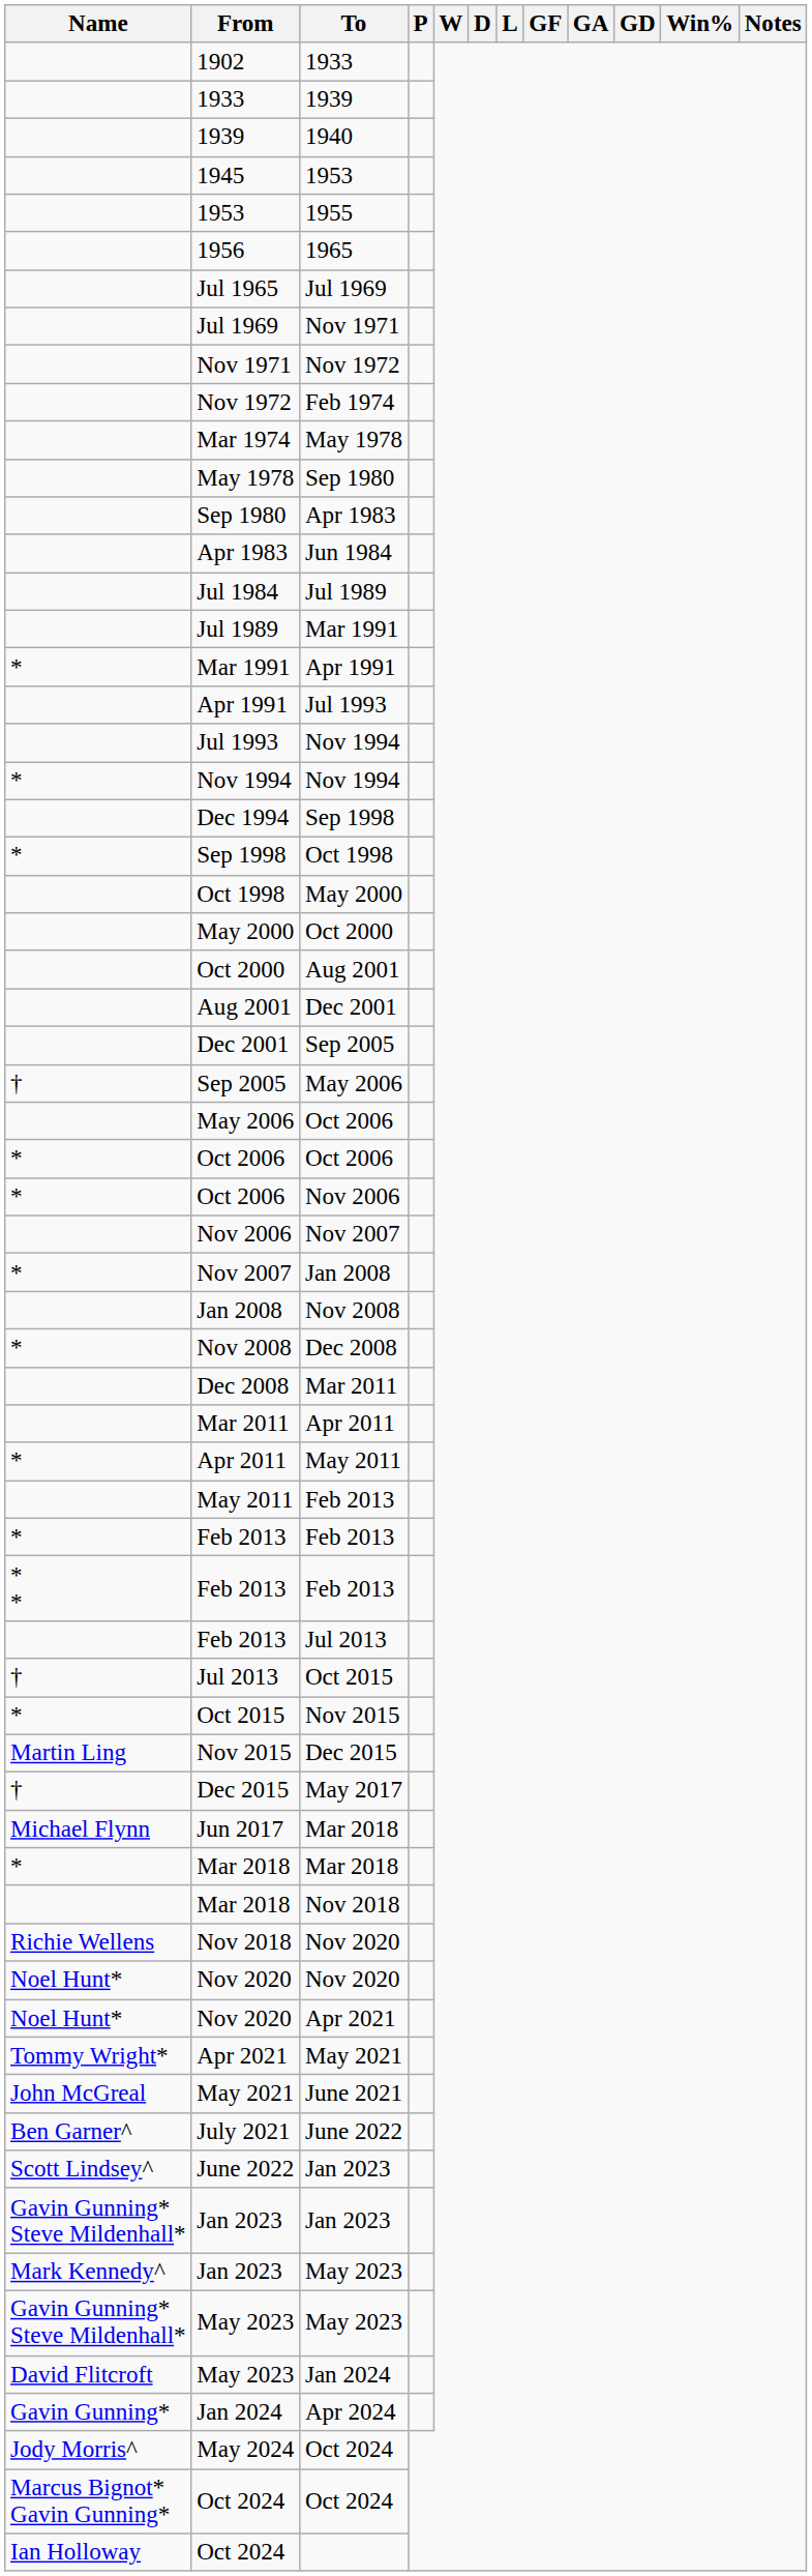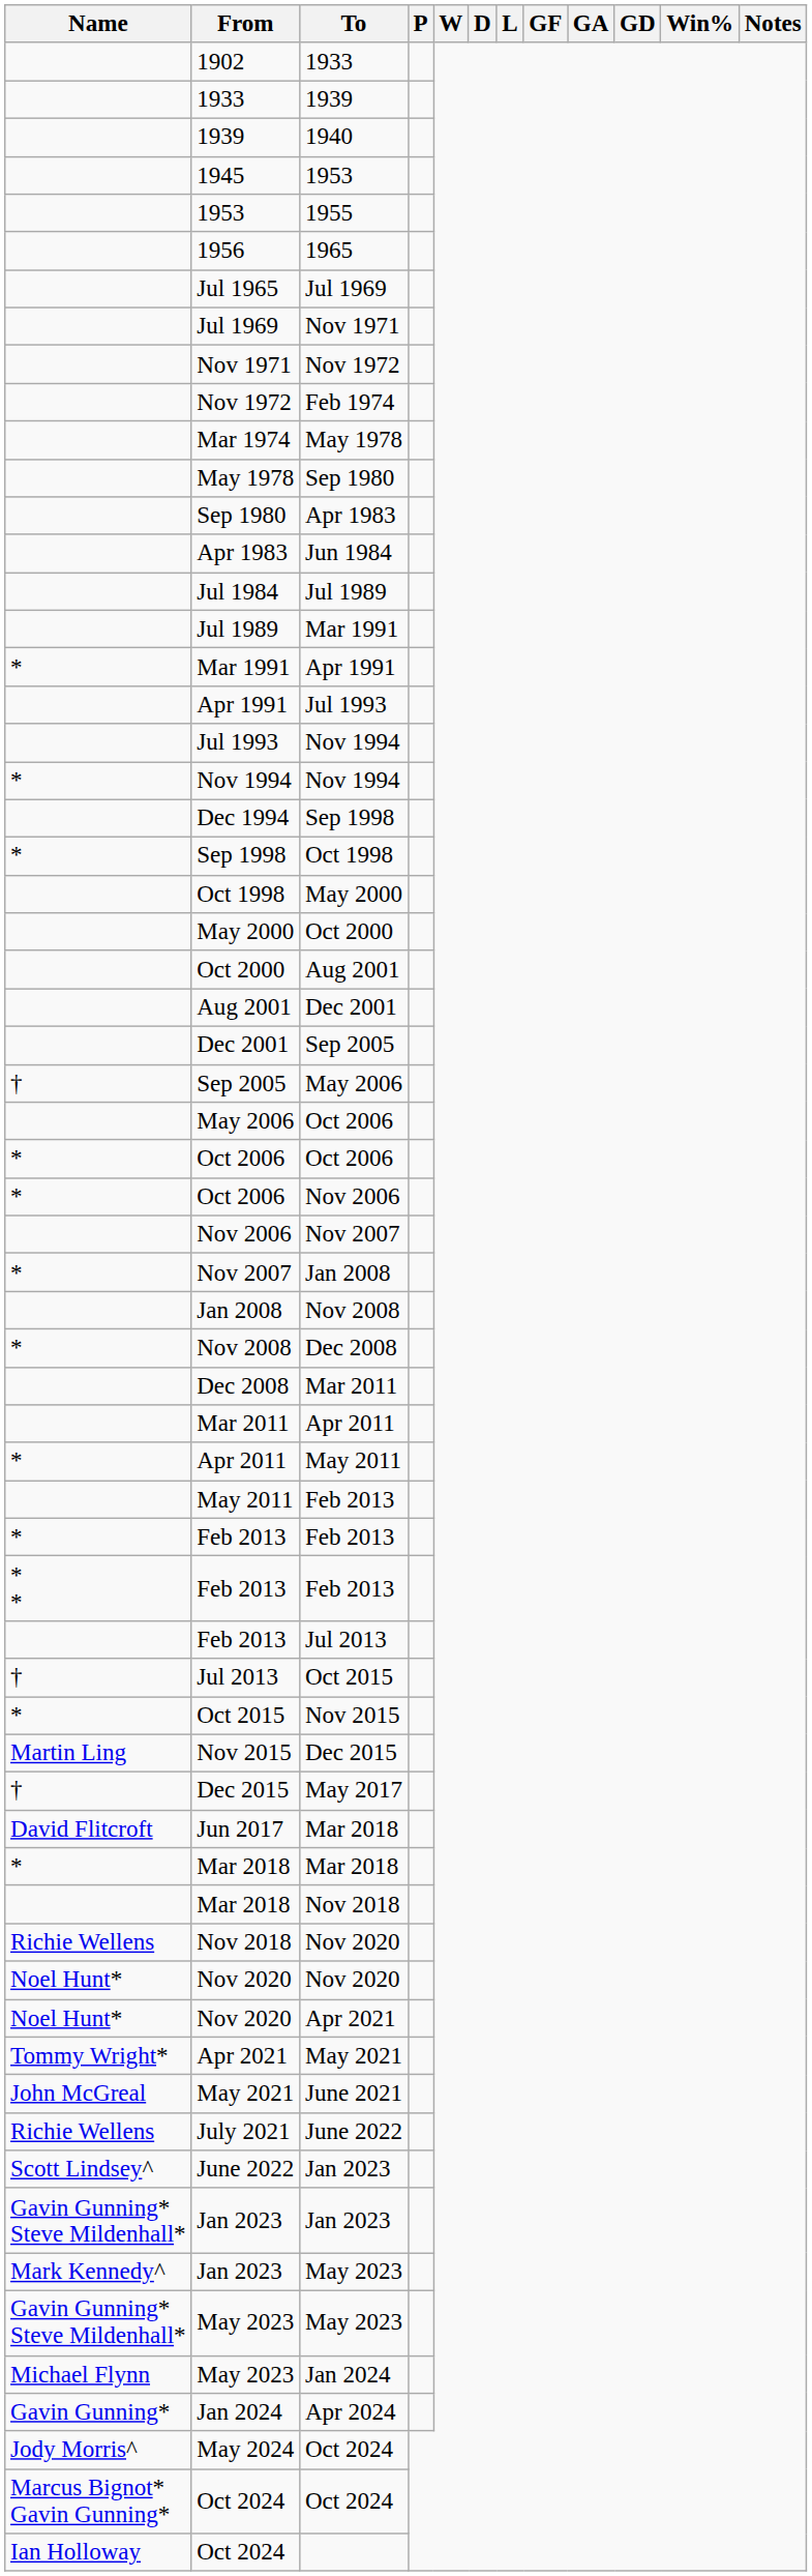 <table class="wikitable sortable" style="text-align: center">
 <tr>
 <th>Name</th>
 <th>From</th>
 <th class="unsortable">To</th>
 <th>P</th>
 <th>W</th>
 <th>D</th>
 <th>L</th>
 <th>GF</th>
 <th>GA</th>
 <th>GD</th>
 <th>Win%</th>
 <th class="unsortable">Notes</th>
 </tr>
 <tr>
 <td align=left> </td>
 <td align=left>1902</td>
 <td align=left>1933<br></td>
 <td></td>
 </tr>
 <tr>
 <td align=left> </td>
 <td align=left>1933</td>
 <td align=left>1939<br></td>
 <td></td>
 </tr>
 <tr>
 <td align=left> </td>
 <td align=left>1939</td>
 <td align=left>1940<br></td>
 <td></td>
 </tr>
 <tr>
 <td align=left> </td>
 <td align=left>1945</td>
 <td align=left>1953<br></td>
 <td></td>
 </tr>
 <tr>
 <td align=left> </td>
 <td align=left>1953</td>
 <td align=left>1955<br></td>
 <td></td>
 </tr>
 <tr>
 <td align=left> </td>
 <td align=left>1956</td>
 <td align=left>1965<br></td>
 <td></td>
 </tr>
 <tr>
 <td align=left> </td>
 <td align=left>Jul 1965</td>
 <td align=left>Jul 1969<br></td>
 <td></td>
 </tr>
 <tr>
 <td align=left> </td>
 <td align=left>Jul 1969</td>
 <td align=left>Nov 1971<br></td>
 <td></td>
 </tr>
 <tr>
 <td align=left> </td>
 <td align=left>Nov 1971</td>
 <td align=left>Nov 1972<br></td>
 <td></td>
 </tr>
 <tr>
 <td align=left> </td>
 <td align=left>Nov 1972</td>
 <td align=left>Feb 1974<br></td>
 <td></td>
 </tr>
 <tr>
 <td align=left> </td>
 <td align=left>Mar 1974</td>
 <td align=left>May 1978<br></td>
 <td></td>
 </tr>
 <tr>
 <td align=left> </td>
 <td align=left>May 1978</td>
 <td align=left>Sep 1980<br></td>
 <td></td>
 </tr>
 <tr>
 <td align=left> </td>
 <td align=left>Sep 1980</td>
 <td align=left>Apr 1983<br></td>
 <td></td>
 </tr>
 <tr>
 <td align=left> </td>
 <td align=left>Apr 1983</td>
 <td align=left>Jun 1984<br></td>
 <td></td>
 </tr>
 <tr>
 <td align=left> </td>
 <td align=left>Jul 1984</td>
 <td align=left>Jul 1989<br></td>
 <td></td>
 </tr>
 <tr>
 <td align=left> </td>
 <td align=left>Jul 1989</td>
 <td align=left>Mar 1991<br></td>
 <td></td>
 </tr>
 <tr>
 <td align=left> *</td>
 <td align=left>Mar 1991</td>
 <td align=left>Apr 1991<br></td>
 <td></td>
 </tr>
 <tr>
 <td align=left> </td>
 <td align=left>Apr 1991</td>
 <td align=left>Jul 1993<br></td>
 <td></td>
 </tr>
 <tr>
 <td align=left> </td>
 <td align=left>Jul 1993</td>
 <td align=left>Nov 1994<br></td>
 <td></td>
 </tr>
 <tr>
 <td align=left> *</td>
 <td align=left>Nov 1994</td>
 <td align=left>Nov 1994<br></td>
 <td></td>
 </tr>
 <tr>
 <td align=left> </td>
 <td align=left>Dec 1994</td>
 <td align=left>Sep 1998<br></td>
 <td></td>
 </tr>
 <tr>
 <td align=left> *</td>
 <td align=left>Sep 1998</td>
 <td align=left>Oct 1998<br></td>
 <td></td>
 </tr>
 <tr>
 <td align=left> </td>
 <td align=left>Oct 1998</td>
 <td align=left>May 2000<br></td>
 <td></td>
 </tr>
 <tr>
 <td align=left> </td>
 <td align=left>May 2000</td>
 <td align=left>Oct 2000<br></td>
 <td></td>
 </tr>
 <tr>
 <td align=left> </td>
 <td align=left>Oct 2000</td>
 <td align=left>Aug 2001<br></td>
 <td></td>
 </tr>
 <tr>
 <td align=left> </td>
 <td align=left>Aug 2001</td>
 <td align=left>Dec 2001<br></td>
 <td></td>
 </tr>
 <tr>
 <td align=left> </td>
 <td align=left>Dec 2001</td>
 <td align=left>Sep 2005<br></td>
 <td></td>
 </tr>
 <tr>
 <td align=left> †</td>
 <td align=left>Sep 2005</td>
 <td align=left>May 2006<br></td>
 <td></td>
 </tr>
 <tr>
 <td align=left> </td>
 <td align=left>May 2006</td>
 <td align=left>Oct 2006<br></td>
 <td></td>
 </tr>
 <tr>
 <td align=left> *</td>
 <td align=left>Oct 2006</td>
 <td align=left>Oct 2006<br></td>
 <td></td>
 </tr>
 <tr>
 <td align=left> *</td>
 <td align=left>Oct 2006</td>
 <td align=left>Nov 2006<br></td>
 <td></td>
 </tr>
 <tr>
 <td align=left> </td>
 <td align=left>Nov 2006</td>
 <td align=left>Nov 2007<br></td>
 <td></td>
 </tr>
 <tr>
 <td align=left> *</td>
 <td align=left>Nov 2007</td>
 <td align=left>Jan 2008<br></td>
 <td></td>
 </tr>
 <tr>
 <td align=left> </td>
 <td align=left>Jan 2008</td>
 <td align=left>Nov 2008<br></td>
 <td></td>
 </tr>
 <tr>
 <td align=left> *</td>
 <td align=left>Nov 2008</td>
 <td align=left>Dec 2008<br></td>
 <td></td>
 </tr>
 <tr>
 <td align=left> </td>
 <td align=left>Dec 2008</td>
 <td align=left>Mar 2011<br></td>
 <td></td>
 </tr>
 <tr>
 <td align=left> </td>
 <td align=left>Mar 2011</td>
 <td align=left>Apr 2011<br></td>
 <td></td>
 </tr>
 <tr>
 <td align=left> *</td>
 <td align=left>Apr 2011</td>
 <td align=left>May 2011<br></td>
 <td></td>
 </tr>
 <tr>
 <td align=left> </td>
 <td align=left>May 2011</td>
 <td align=left>Feb 2013<br></td>
 <td></td>
 </tr>
 <tr>
 <td align=left> *</td>
 <td align=left>Feb 2013</td>
 <td align=left>Feb 2013<br></td>
 <td></td>
 </tr>
 <tr>
 <td align=left> *<br> *</td>
 <td align=left>Feb 2013</td>
 <td align=left>Feb 2013<br></td>
 <td></td>
 </tr>
 <tr>
 <td align=left> </td>
 <td align=left>Feb 2013</td>
 <td align=left>Jul 2013<br></td>
 <td></td>
 </tr>
 <tr>
 <td align=left> †</td>
 <td align=left>Jul 2013</td>
 <td align=left>Oct 2015<br></td>
 <td></td>
 </tr>
 <tr>
 <td align=left> *</td>
 <td align=left>Oct 2015</td>
 <td align=left>Nov 2015<br></td>
 <td></td>
 </tr>
 <tr>
 <td align=left> <a href='#'>Martin Ling</a></td>
 <td align=left>Nov 2015</td>
 <td align=left>Dec 2015<br></td>
 <td></td>
 </tr>
 <tr>
 <td align=left> †</td>
 <td align=left>Dec 2015</td>
 <td align=left>May 2017<br></td>
 <td></td>
 </tr>
 <tr>
-<td align=left> <a href='#'>Michael Flynn</a></td>
+<td align=left> <a href='#'>David Flitcroft</a></td>
 <td align=left>Jun 2017</td>
 <td align=left>Mar 2018<br></td>
 <td></td>
 </tr>
 <tr>
 <td align=left> *</td>
 <td align=left>Mar 2018</td>
 <td align=left>Mar 2018<br></td>
 <td></td>
 </tr>
 <tr>
 <td align=left> </td>
 <td align=left>Mar 2018</td>
 <td align=left>Nov 2018<br></td>
 <td></td>
 </tr>
 <tr>
 <td align=left> <a href='#'>Richie Wellens</a></td>
 <td align=left>Nov 2018</td>
 <td align=left>Nov 2020<br></td>
 <td></td>
 </tr>
 <tr>
 <td align=left> <a href='#'>Noel Hunt</a>*</td>
 <td align=left>Nov 2020</td>
 <td align=left>Nov 2020<br></td>
 <td></td>
 </tr>
 <tr>
 <td align=left> <a href='#'>Noel Hunt</a>*</td>
 <td align=left>Nov 2020</td>
 <td align=left>Apr 2021<br></td>
 <td></td>
 </tr>
 <tr>
 <td align=left> <a href='#'>Tommy Wright</a>*</td>
 <td align=left>Apr 2021</td>
 <td align=left>May 2021<br></td>
 <td></td>
 </tr>
 <tr>
 <td align=left> <a href='#'>John McGreal</a></td>
 <td align=left>May 2021</td>
 <td align=left>June 2021<br></td>
 <td></td>
 </tr>
 <tr>
-<td align=left> <a href='#'>Ben Garner</a>^</td>
+<td align=left> <a href='#'>Richie Wellens</a></td>
 <td align=left>July 2021</td>
 <td align=left>June 2022<br></td>
 <td></td>
 </tr>
 <tr>
 <td align=left> <a href='#'>Scott Lindsey</a>^</td>
 <td align=left>June 2022</td>
 <td align=left>Jan 2023<br></td>
 <td></td>
 </tr>
 <tr>
 <td align=left> <a href='#'>Gavin Gunning</a>*<br> <a href='#'>Steve Mildenhall</a>*</td>
 <td align=left>Jan 2023</td>
 <td align=left>Jan 2023<br></td>
 <td></td>
 </tr>
 <tr>
 <td align=left> <a href='#'>Mark Kennedy</a>^</td>
 <td align=left>Jan 2023</td>
 <td align=left>May 2023<br></td>
 <td></td>
 </tr>
 <tr>
 <td align=left> <a href='#'>Gavin Gunning</a>*<br> <a href='#'>Steve Mildenhall</a>*</td>
 <td align=left>May 2023</td>
 <td align=left>May 2023<br></td>
 <td></td>
 </tr>
 <tr>
-<td align=left> <a href='#'>David Flitcroft</a></td>
+<td align=left> <a href='#'>Michael Flynn</a></td>
 <td align=left>May 2023</td>
 <td align=left>Jan 2024<br></td>
 <td></td>
 </tr>
 <tr>
 <td align=left> <a href='#'>Gavin Gunning</a>*</td>
 <td align=left>Jan 2024</td>
 <td align=left>Apr 2024<br></td>
 <td></td>
 </tr>
 <tr>
 <td align=left> <a href='#'>Jody Morris</a>^</td>
 <td align=left>May 2024</td>
 <td align=left>Oct 2024<br></td>
 </tr>
 <tr>
 <td align=left> <a href='#'>Marcus Bignot</a>*<br> <a href='#'>Gavin Gunning</a>*</td>
 <td align=left>Oct 2024</td>
 <td align=left>Oct 2024<br></td>
 </tr>
 <tr>
 <td align=left> <a href='#'>Ian Holloway</a></td>
 <td align=left>Oct 2024</td>
 <td align=left><br></td>
 </tr>
 </table>
